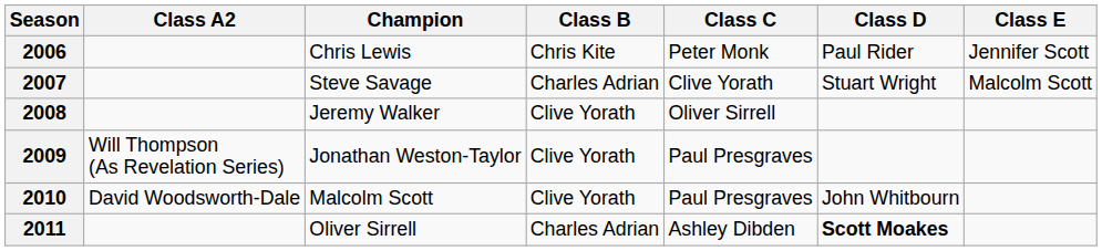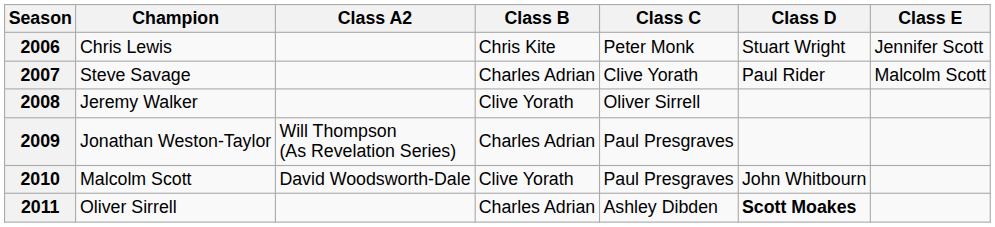 <table class="wikitable">
 <tr>
 <th>Season</th>
+<th>Champion</th>
 <th>Class A2</th>
-<th>Champion</th>
 <th>Class B</th>
 <th>Class C</th>
 <th>Class D</th>
 <th>Class E</th>
 </tr>
 <tr>
 <th>2006</th>
+<td> Chris Lewis</td>
 <td></td>
-<td> Chris Lewis</td>
 <td> Chris Kite</td>
 <td> Peter Monk</td>
-<td> Paul Rider</td>
+<td> Stuart Wright</td>
 <td> Jennifer Scott</td>
 </tr>
 <tr>
 <th>2007</th>
+<td> Steve Savage</td>
 <td></td>
-<td> Steve Savage</td>
 <td> Charles Adrian</td>
 <td> Clive Yorath</td>
-<td> Stuart Wright</td>
+<td> Paul Rider</td>
 <td> Malcolm Scott</td>
 </tr>
 <tr>
 <th>2008</th>
+<td> Jeremy Walker</td>
 <td></td>
-<td> Jeremy Walker</td>
 <td> Clive Yorath</td>
 <td> Oliver Sirrell</td>
 <td></td>
 <td></td>
 </tr>
 <tr>
 <th>2009</th>
+<td> Jonathan Weston-Taylor </td>
 <td> Will Thompson<br>(As Revelation Series)</td>
-<td> Jonathan Weston-Taylor </td>
-<td> Clive Yorath</td>
+<td> Charles Adrian</td>
 <td> Paul Presgraves</td>
 <td></td>
 <td></td>
 </tr>
 <tr>
 <th>2010</th>
+<td> Malcolm Scott</td>
 <td> David Woodsworth-Dale</td>
-<td> Malcolm Scott</td>
 <td> Clive Yorath</td>
 <td> Paul Presgraves</td>
 <td> John Whitbourn</td>
 <td></td>
 </tr>
 <tr>
 <th>2011</th>
+<td> Oliver Sirrell</td>
 <td></td>
-<td> Oliver Sirrell</td>
 <td> Charles Adrian</td>
 <td> Ashley Dibden</td>
 <td><strong> Scott Moakes</strong></td>
 <td></td>
 </tr>
 </table>
